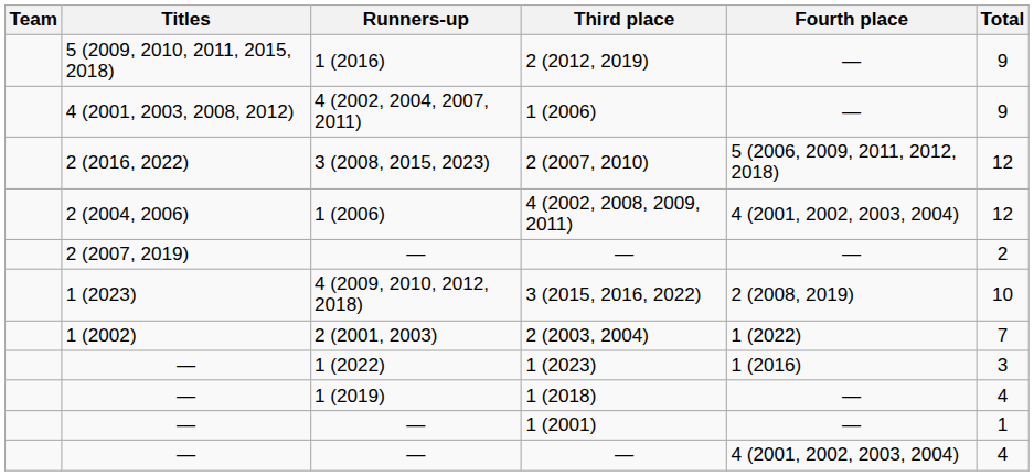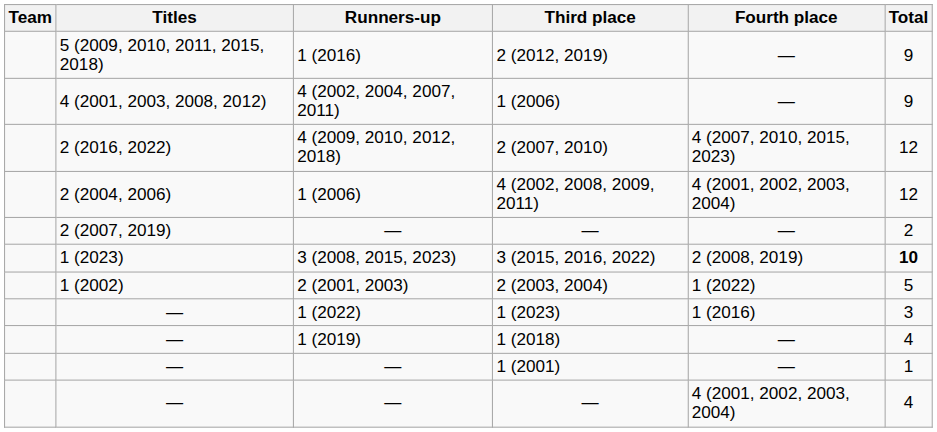 <table class="wikitable sortable">
 <tr>
 <th>Team</th>
 <th>Titles</th>
 <th>Runners-up</th>
 <th>Third place</th>
 <th>Fourth place</th>
 <th>Total</th>
 </tr>
 <tr>
 <td></td>
 <td>5 (2009, 2010, 2011, 2015, 2018)</td>
 <td>1 (2016)</td>
 <td>2 (2012, 2019)</td>
 <td align=center>—</td>
 <td align=center>9</td>
 </tr>
 <tr>
 <td></td>
 <td>4 (2001, 2003, 2008, 2012)</td>
 <td>4 (2002, 2004, 2007, 2011)</td>
 <td>1 (2006)</td>
 <td align=center>—</td>
 <td align=center>9</td>
 </tr>
 <tr>
 <td></td>
 <td>2 (2016, 2022)</td>
-<td>3 (2008, 2015, 2023)</td>
+<td>4 (2009, 2010, 2012, 2018)</td>
 <td>2 (2007, 2010)</td>
-<td>5 (2006, 2009, 2011, 2012, 2018)</td>
+<td>4 (2007, 2010, 2015, 2023)</td>
 <td align=center>12</td>
 </tr>
 <tr>
 <td></td>
 <td>2 (2004, 2006)</td>
 <td>1 (2006)</td>
 <td>4 (2002, 2008, 2009, 2011)</td>
 <td>4 (2001, 2002, 2003, 2004)</td>
 <td align=center>12</td>
 </tr>
 <tr>
 <td></td>
 <td>2 (2007, 2019)</td>
 <td align=center>—</td>
 <td align=center>—</td>
 <td align=center>—</td>
 <td align=center>2</td>
 </tr>
 <tr>
 <td></td>
 <td>1 (2023)</td>
-<td>4 (2009, 2010, 2012, 2018)</td>
+<td>3 (2008, 2015, 2023)</td>
 <td>3 (2015, 2016, 2022)</td>
 <td>2 (2008, 2019)</td>
-<td align=center>10</td>
+<td align=center><strong>10</strong></td>
 </tr>
 <tr>
 <td></td>
 <td>1 (2002)</td>
 <td>2 (2001, 2003)</td>
 <td>2 (2003, 2004)</td>
 <td>1 (2022)</td>
-<td align=center>7</td>
+<td align=center>5</td>
 </tr>
 <tr>
 <td></td>
 <td align=center>—</td>
 <td>1 (2022)</td>
 <td>1 (2023)</td>
 <td>1 (2016)</td>
 <td align=center>3</td>
 </tr>
 <tr>
 <td></td>
 <td align=center>—</td>
 <td>1 (2019)</td>
 <td>1 (2018)</td>
 <td align=center>—</td>
 <td align=center>4</td>
 </tr>
 <tr>
 <td></td>
 <td align=center>—</td>
 <td align=center>—</td>
 <td>1 (2001)</td>
 <td align=center>—</td>
 <td align=center>1</td>
 </tr>
 <tr>
 <td></td>
 <td align=center>—</td>
 <td align=center>—</td>
 <td align=center>—</td>
 <td>4 (2001, 2002, 2003, 2004)</td>
 <td align=center>4</td>
 </tr>
 </table>
